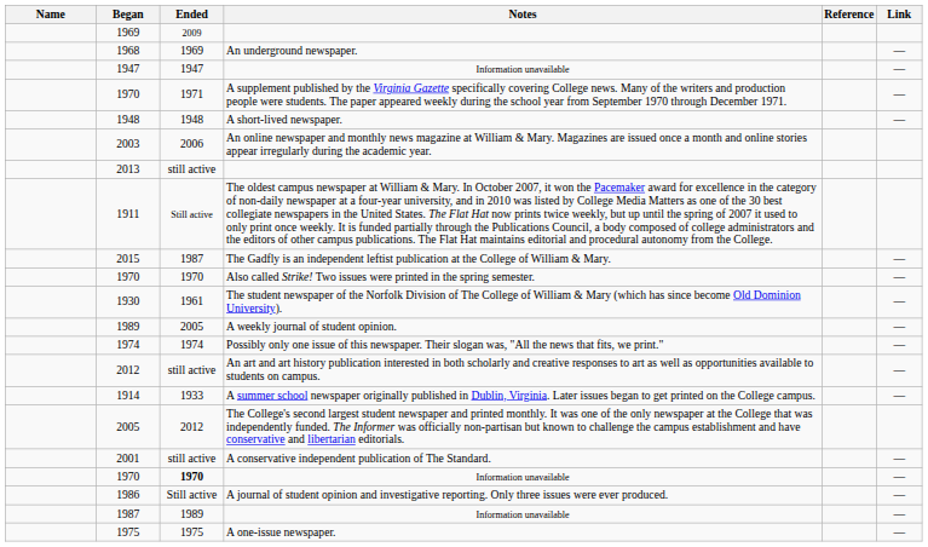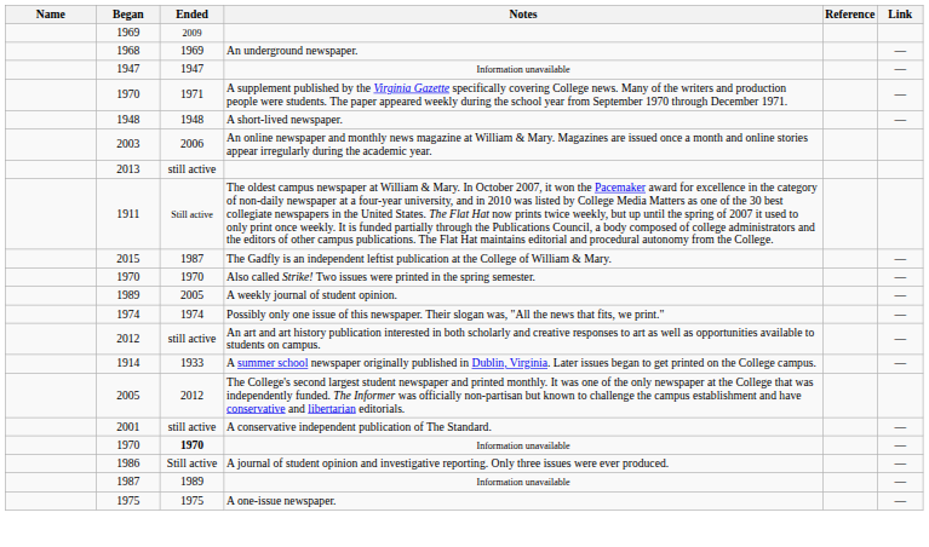 <table class="wikitable sortable" style="width:100%">
 <tr>
 <th style="width:10%;">Name</th>
 <th style="width:7%;">Began</th>
 <th style="width:7%;">Ended</th>
 <th style="width:66%;" class="unsortable">Notes</th>
 <th style="width:5%;" class="unsortable">Reference</th>
 <th style="width:5%;" class="unsortable">Link</th>
 </tr>
 <tr>
 <td style="text-align:center;"><em></em></td>
 <td style="text-align:center;">1969</td>
 <td style="text-align:center;"><small>2009</small></td>
 <td></td>
 <td style="text-align:center;"></td>
 <td style="text-align:center;"></td>
 </tr>
 <tr>
 <td style="text-align:center;"><em></em></td>
 <td style="text-align:center;">1968</td>
 <td style="text-align:center;">1969</td>
 <td>An underground newspaper.</td>
 <td style="text-align:center;"></td>
 <td style="text-align:center;">—</td>
 </tr>
 <tr>
 <td style="text-align:center;"><em></em></td>
 <td style="text-align:center;">1947</td>
 <td style="text-align:center;">1947</td>
 <td style="text-align:center;"><small>Information unavailable</small></td>
 <td style="text-align:center;"></td>
 <td style="text-align:center;">—</td>
 </tr>
 <tr>
 <td style="text-align:center;"><em></em></td>
 <td style="text-align:center;">1970</td>
 <td style="text-align:center;">1971</td>
 <td>A supplement published by the <em><a href='#'>Virginia Gazette</a></em> specifically covering College news. Many of the writers and production people were students. The paper appeared weekly during the school year from September 1970 through December 1971.</td>
 <td style="text-align:center;"></td>
 <td style="text-align:center;">—</td>
 </tr>
 <tr>
 <td style="text-align:center;"><em></em></td>
 <td style="text-align:center;">1948</td>
 <td style="text-align:center;">1948</td>
 <td>A short-lived newspaper.</td>
 <td style="text-align:center;"></td>
 <td style="text-align:center;">—</td>
 </tr>
 <tr>
 <td style="text-align:center;"><em></em></td>
 <td style="text-align:center;">2003</td>
 <td style="text-align:center;">2006</td>
 <td>An online newspaper and monthly news magazine at William & Mary. Magazines are issued once a month and online stories appear irregularly during the academic year.</td>
 <td style="text-align:center;"></td>
 <td style="text-align:center;"></td>
 </tr>
 <tr>
 <td style="text-align:center;"><em></em></td>
 <td style="text-align:center;">2013</td>
 <td style="text-align:center;">still active</td>
 <td></td>
 <td style="text-align:center;"></td>
 <td style="text-align:center;"></td>
 </tr>
 <tr>
 <td style="text-align:center;"><em></em></td>
 <td style="text-align:center;">1911</td>
 <td style="text-align:center;"><small>Still active</small></td>
 <td>The oldest campus newspaper at William & Mary. In October 2007, it won the <a href='#'>Pacemaker</a> award for excellence in the category of non-daily newspaper at a four-year university, and in 2010 was listed by College Media Matters as one of the 30 best collegiate newspapers in the United States. <em>The Flat Hat</em> now prints twice weekly, but up until the spring of 2007 it used to only print once weekly. It is funded partially through the Publications Council, a body composed of college administrators and the editors of other campus publications. The Flat Hat maintains editorial and procedural autonomy from the College.</td>
 <td style="text-align:center;"></td>
 <td style="text-align:center;"></td>
 </tr>
 <tr>
 <td style="text-align:center;"><em></em></td>
 <td style="text-align:center;">2015</td>
 <td style="text-align:center;">1987</td>
 <td>The Gadfly is an independent leftist publication at the College of William & Mary.</td>
 <td style="text-align:center;"></td>
 <td style="text-align:center;">—</td>
 </tr>
 <tr>
 <td style="text-align:center;"><em></em></td>
 <td style="text-align:center;">1970</td>
 <td style="text-align:center;">1970</td>
 <td>Also called <em>Strike!</em> Two issues were printed in the spring semester.</td>
 <td style="text-align:center;"></td>
 <td style="text-align:center;">—</td>
 </tr>
 <tr>
 <td style="text-align:center;"><em></em></td>
-<td style="text-align:center;">1930</td>
-<td style="text-align:center;">1961</td>
-<td>The student newspaper of the Norfolk Division of The College of William & Mary (which has since become <a href='#'>Old Dominion University</a>).</td>
-<td style="text-align:center;"></td>
-<td style="text-align:center;">—</td>
-</tr>
-<tr>
-<td style="text-align:center;"><em></em></td>
 <td style="text-align:center;">1989</td>
 <td style="text-align:center;">2005</td>
 <td>A weekly journal of student opinion.</td>
 <td style="text-align:center;"></td>
 <td style="text-align:center;">—</td>
 </tr>
 <tr>
 <td style="text-align:center;"><em></em></td>
 <td style="text-align:center;">1974</td>
 <td style="text-align:center;">1974</td>
 <td>Possibly only one issue of this newspaper. Their slogan was, "All the news that fits, we print."</td>
 <td style="text-align:center;"></td>
 <td style="text-align:center;">—</td>
 </tr>
 <tr>
 <td style="text-align:center;"><em></em></td>
 <td style="text-align:center;">2012</td>
 <td style="text-align:center;">still active</td>
 <td>An art and art history publication interested in both scholarly and creative responses to art as well as opportunities available to students on campus.</td>
 <td style="text-align:center;"></td>
 <td style="text-align:center;">—</td>
 </tr>
 <tr>
 <td style="text-align:center;"><em></em></td>
 <td style="text-align:center;">1914</td>
 <td style="text-align:center;">1933</td>
 <td>A <a href='#'>summer school</a> newspaper originally published in <a href='#'>Dublin, Virginia</a>. Later issues began to get printed on the College campus.</td>
 <td style="text-align:center;"></td>
 <td style="text-align:center;">—</td>
 </tr>
 <tr>
 <td style="text-align:center;"><em></em></td>
 <td style="text-align:center;">2005</td>
 <td style="text-align:center;">2012</td>
 <td>The College's second largest student newspaper and printed monthly. It was one of the only newspaper at the College that was independently funded. <em>The Informer</em> was officially non-partisan but known to challenge the campus establishment and have <a href='#'>conservative</a> and <a href='#'>libertarian</a> editorials.</td>
 <td style="text-align:center;"></td>
 <td style="text-align:center;"></td>
 </tr>
 <tr>
 <td style="text-align:center;"><em></em></td>
 <td style="text-align:center;">2001</td>
 <td style="text-align:center;">still active</td>
 <td>A conservative independent publication of The Standard.</td>
 <td style="text-align:center;"></td>
 <td style="text-align:center;">—</td>
 </tr>
 <tr>
 <td style="text-align:center;"><em></em></td>
 <td style="text-align:center;">1970</td>
 <td style="text-align:center;"><strong>1970</strong></td>
 <td style="text-align:center;"><small>Information unavailable</small></td>
 <td style="text-align:center;"></td>
 <td style="text-align:center;">—</td>
 </tr>
 <tr>
 <td style="text-align:center;"><em></em></td>
 <td style="text-align:center;">1986</td>
 <td style="text-align:center;">Still active</td>
 <td>A journal of student opinion and investigative reporting. Only three issues were ever produced.</td>
 <td style="text-align:center;"></td>
 <td style="text-align:center;">—</td>
 </tr>
 <tr>
 <td style="text-align:center;"><em></em></td>
 <td style="text-align:center;">1987</td>
 <td style="text-align:center;">1989</td>
 <td style="text-align:center;"><small>Information unavailable</small></td>
 <td style="text-align:center;"></td>
 <td style="text-align:center;">—</td>
 </tr>
 <tr>
 <td style="text-align:center;"><em></em></td>
 <td style="text-align:center;">1975</td>
 <td style="text-align:center;">1975</td>
 <td>A one-issue newspaper.</td>
 <td style="text-align:center;"></td>
 <td style="text-align:center;">—</td>
 </tr>
 </table>
